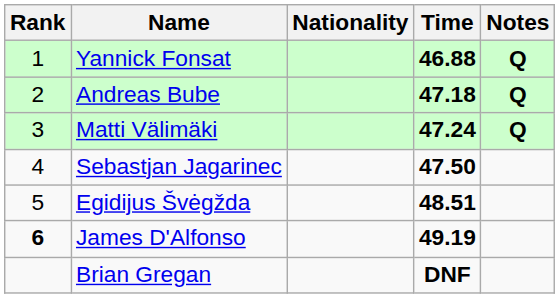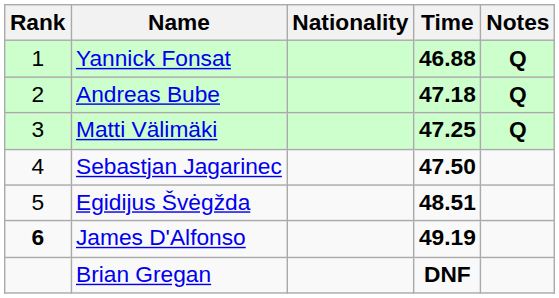 <table class="wikitable sortable" style="text-align:center">
 <tr>
 <th>Rank</th>
 <th>Name</th>
 <th>Nationality</th>
 <th>Time</th>
 <th>Notes</th>
 </tr>
 <tr bgcolor=ccffcc>
 <td>1</td>
 <td align=left><a href='#'>Yannick Fonsat</a></td>
 <td align=left></td>
 <td><strong>46.88</strong></td>
 <td><strong>Q</strong></td>
 </tr>
 <tr bgcolor=ccffcc>
 <td>2</td>
 <td align=left><a href='#'>Andreas Bube</a></td>
 <td align=left></td>
 <td><strong>47.18</strong></td>
 <td><strong>Q</strong></td>
 </tr>
 <tr bgcolor=ccffcc>
 <td>3</td>
 <td align=left><a href='#'>Matti Välimäki</a></td>
 <td align=left></td>
-<td><strong>47.24</strong></td>
+<td><strong>47.25</strong></td>
 <td><strong>Q</strong></td>
 </tr>
 <tr>
 <td>4</td>
 <td align=left><a href='#'>Sebastjan Jagarinec</a></td>
 <td align=left></td>
 <td><strong>47.50</strong></td>
 <td></td>
 </tr>
 <tr>
 <td>5</td>
 <td align=left><a href='#'>Egidijus Švėgžda</a></td>
 <td align=left></td>
 <td><strong>48.51</strong></td>
 <td></td>
 </tr>
 <tr>
 <td><strong>6</strong></td>
 <td align=left><a href='#'>James D'Alfonso</a></td>
 <td align=left></td>
 <td><strong>49.19</strong></td>
 <td></td>
 </tr>
 <tr>
 <td></td>
 <td align=left><a href='#'>Brian Gregan</a></td>
 <td align=left></td>
 <td><strong>DNF</strong></td>
 <td></td>
 </tr>
 </table>
